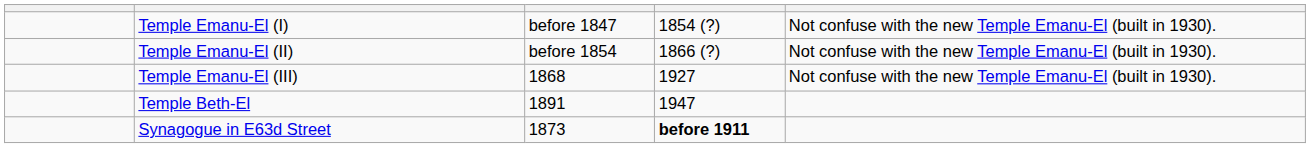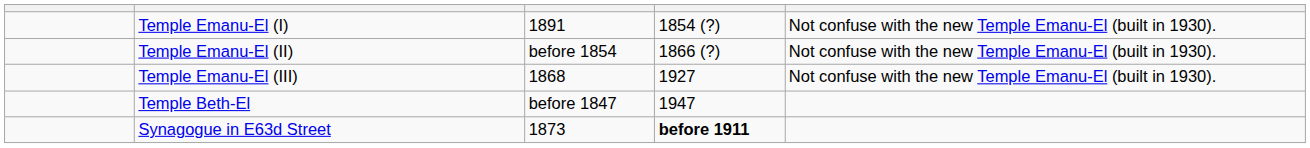 <table class="wikitable sortable" style="width:100%;">
 <tr>
 <th style="width:10%;"></th>
 <th style="width:30%;"></th>
 <th style="width:10%;"></th>
 <th style="width:10%;"></th>
 <th style="width:40%;"></th>
 </tr>
 <tr>
 <td></td>
 <td><a href='#'>Temple Emanu-El</a> (I)</td>
-<td>before 1847</td>
+<td>1891</td>
 <td>1854 (?)</td>
 <td>Not confuse with the new <a href='#'>Temple Emanu-El</a> (built in 1930).</td>
 </tr>
 <tr>
 <td></td>
 <td><a href='#'>Temple Emanu-El</a> (II)</td>
 <td>before 1854</td>
 <td>1866 (?)</td>
 <td>Not confuse with the new <a href='#'>Temple Emanu-El</a> (built in 1930).</td>
 </tr>
 <tr>
 <td></td>
 <td><a href='#'>Temple Emanu-El</a> (III)</td>
 <td>1868</td>
 <td>1927</td>
 <td>Not confuse with the new <a href='#'>Temple Emanu-El</a> (built in 1930).</td>
 </tr>
 <tr>
 <td></td>
 <td><a href='#'>Temple Beth-El</a></td>
-<td>1891</td>
+<td>before 1847</td>
 <td>1947</td>
 <td></td>
 </tr>
 <tr>
 <td></td>
 <td><a href='#'>Synagogue in E63d Street</a></td>
 <td>1873</td>
 <td><strong>before 1911</strong></td>
 <td></td>
 </tr>
 </table>
